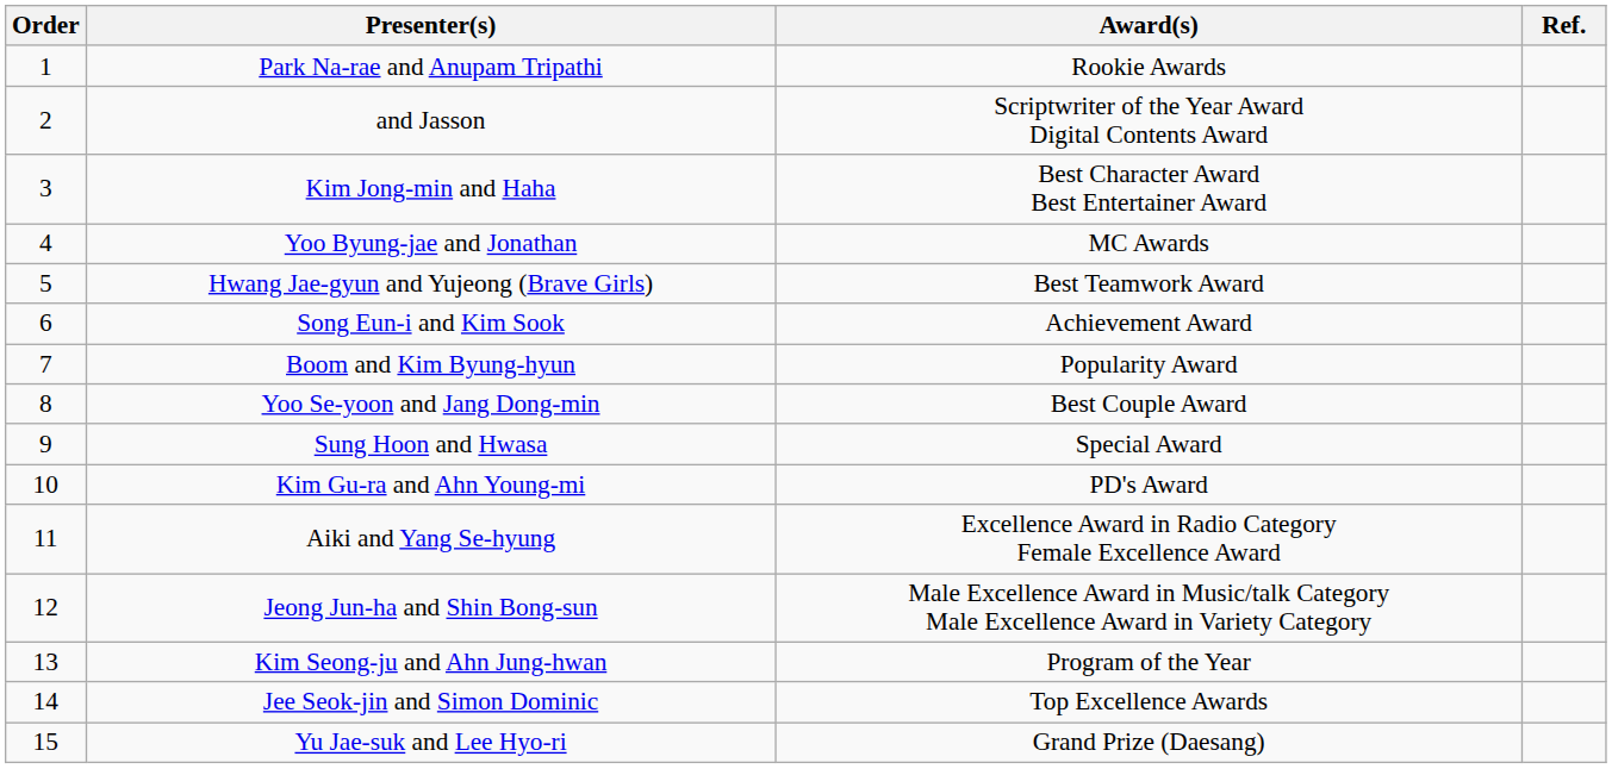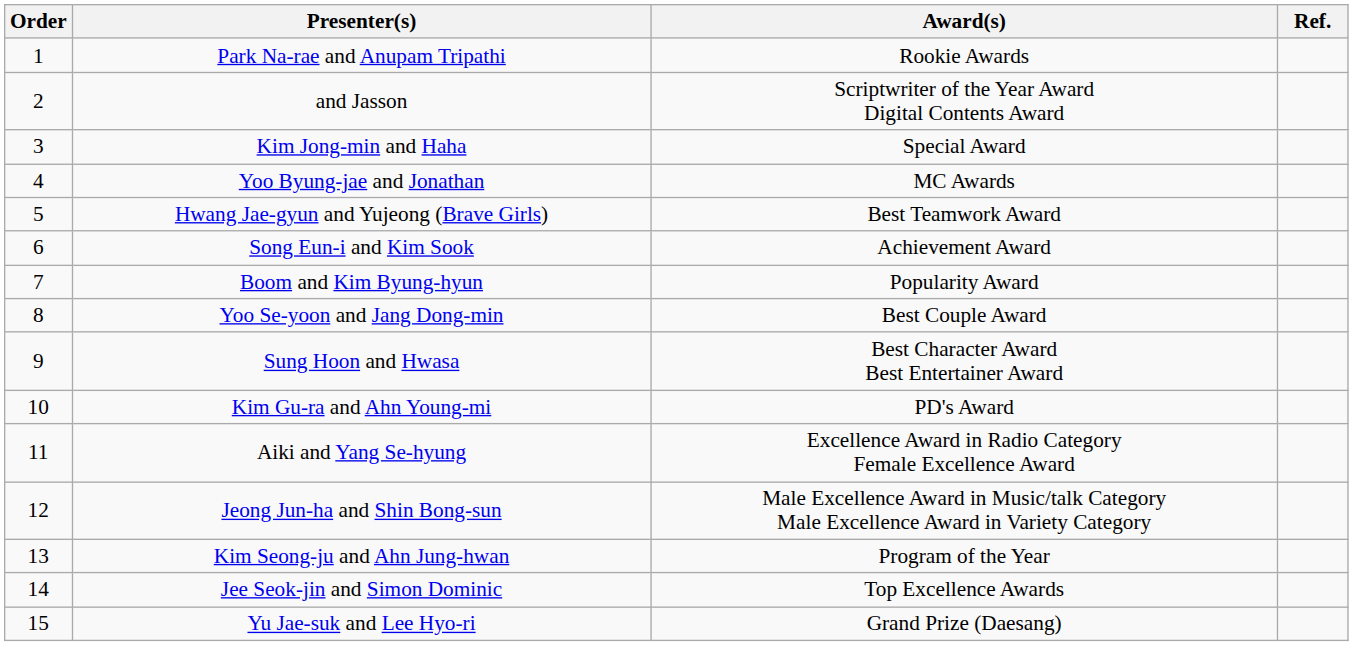 <table class="wikitable" style="text-align:center; width:80%;">
 <tr>
 <th scope="col" width="5%">Order</th>
 <th scope="col">Presenter(s)</th>
 <th scope="col">Award(s)</th>
 <th>Ref.</th>
 </tr>
 <tr>
 <td scope=col>1</td>
 <td><a href='#'>Park Na-rae</a> and <a href='#'>Anupam Tripathi</a></td>
 <td>Rookie Awards</td>
 <td></td>
 </tr>
 <tr>
 <td scope=col>2</td>
 <td> and Jasson</td>
 <td>Scriptwriter of the Year Award<br>Digital Contents Award</td>
 <td></td>
 </tr>
 <tr>
 <td scope=col>3</td>
 <td><a href='#'>Kim Jong-min</a> and <a href='#'>Haha</a></td>
-<td>Best Character Award<br>Best Entertainer Award</td>
+<td>Special Award</td>
 <td></td>
 </tr>
 <tr>
 <td scope=col>4</td>
 <td><a href='#'>Yoo Byung-jae</a> and <a href='#'>Jonathan</a></td>
 <td>MC Awards</td>
 <td></td>
 </tr>
 <tr>
 <td scope=col>5</td>
 <td><a href='#'>Hwang Jae-gyun</a> and Yujeong (<a href='#'>Brave Girls</a>)</td>
 <td>Best Teamwork Award</td>
 <td></td>
 </tr>
 <tr>
 <td scope=col>6</td>
 <td><a href='#'>Song Eun-i</a> and <a href='#'>Kim Sook</a></td>
 <td>Achievement Award</td>
 <td></td>
 </tr>
 <tr>
 <td scope=col>7</td>
 <td><a href='#'>Boom</a> and <a href='#'>Kim Byung-hyun</a></td>
 <td>Popularity Award</td>
 <td></td>
 </tr>
 <tr>
 <td scope=col>8</td>
 <td><a href='#'>Yoo Se-yoon</a> and <a href='#'>Jang Dong-min</a></td>
 <td>Best Couple Award</td>
 <td></td>
 </tr>
 <tr>
 <td scope=col>9</td>
 <td><a href='#'>Sung Hoon</a> and <a href='#'>Hwasa</a></td>
-<td>Special Award</td>
+<td>Best Character Award<br>Best Entertainer Award</td>
 <td></td>
 </tr>
 <tr>
 <td scope=col>10</td>
 <td><a href='#'>Kim Gu-ra</a> and <a href='#'>Ahn Young-mi</a></td>
 <td>PD's Award</td>
 <td></td>
 </tr>
 <tr>
 <td scope=col>11</td>
 <td>Aiki and <a href='#'>Yang Se-hyung</a></td>
 <td>Excellence Award in Radio Category<br>Female Excellence Award</td>
 <td></td>
 </tr>
 <tr>
 <td scope=col>12</td>
 <td><a href='#'>Jeong Jun-ha</a> and <a href='#'>Shin Bong-sun</a></td>
 <td>Male Excellence Award in Music/talk Category<br>Male Excellence Award in Variety Category</td>
 <td></td>
 </tr>
 <tr>
 <td scope=col>13</td>
 <td><a href='#'>Kim Seong-ju</a> and <a href='#'>Ahn Jung-hwan</a></td>
 <td>Program of the Year</td>
 <td></td>
 </tr>
 <tr>
 <td scope=col>14</td>
 <td><a href='#'>Jee Seok-jin</a> and <a href='#'>Simon Dominic</a></td>
 <td>Top Excellence Awards</td>
 <td></td>
 </tr>
 <tr>
 <td scope=col>15</td>
 <td><a href='#'>Yu Jae-suk</a> and <a href='#'>Lee Hyo-ri</a></td>
 <td>Grand Prize (Daesang)</td>
 </tr>
 </table>
